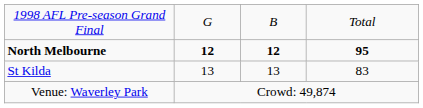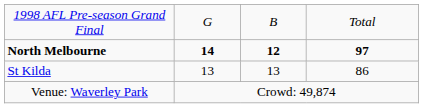 <table class="wikitable" style="text-align:center; width:40%">
 <tr>
 <td width=200><em><a href='#'>1998 AFL Pre-season Grand Final</a></em></td>
 <td><em>G</em></td>
 <td><em>B</em></td>
 <td><em>Total</em></td>
 </tr>
 <tr>
 <td style="text-align:left"><strong>North Melbourne</strong></td>
+<td><strong>14</strong></td>
 <td><strong>12</strong></td>
-<td><strong>12</strong></td>
-<td><strong>95</strong></td>
+<td><strong>97</strong></td>
 </tr>
 <tr>
 <td style="text-align:left"><a href='#'>St Kilda</a></td>
 <td>13</td>
 <td>13</td>
-<td>83</td>
+<td>86</td>
 </tr>
 <tr>
 <td>Venue: <a href='#'>Waverley Park</a></td>
 <td colspan=3>Crowd: 49,874</td>
 </tr>
 </table>
